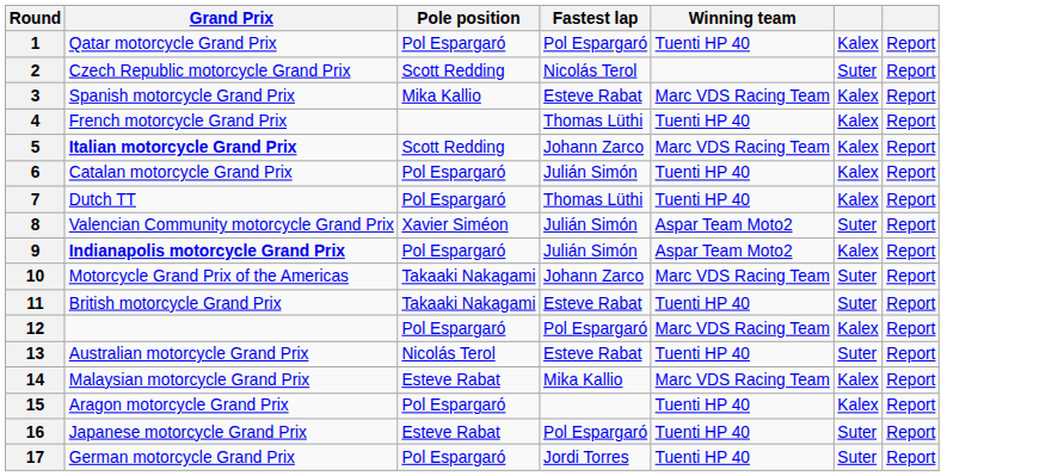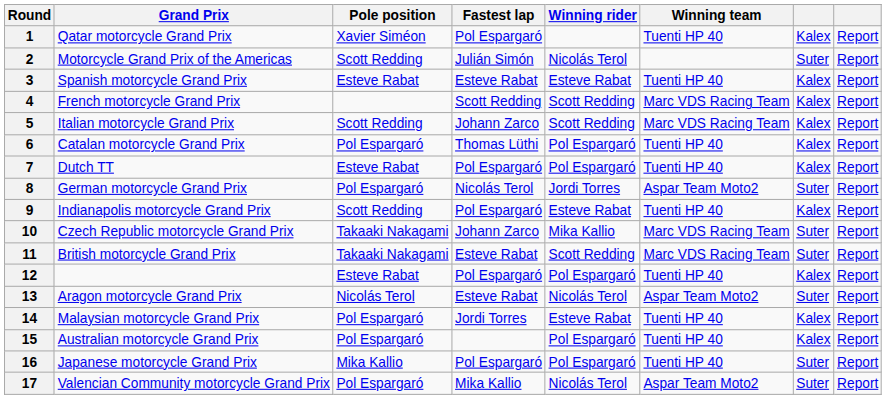 <table class="wikitable sortable" style="font-size: 85%">
 <tr>
 <th>Round</th>
 <th><a href='#'>Grand Prix</a></th>
 <th>Pole position</th>
 <th>Fastest lap</th>
+<th><a href='#'>Winning rider</a></th>
 <th>Winning team</th>
 <th></th>
 <th class="unsortable"></th>
 </tr>
 <tr>
 <th>1</th>
 <td> <a href='#'>Qatar motorcycle Grand Prix</a></td>
+<td> <a href='#'>Xavier Siméon</a></td>
 <td> <a href='#'>Pol Espargaró</a></td>
-<td> <a href='#'>Pol Espargaró</a></td>
+<td></td>
 <td> <a href='#'>Tuenti HP 40</a></td>
 <td> <a href='#'>Kalex</a></td>
 <td><a href='#'>Report</a></td>
 </tr>
 <tr>
 <th>2</th>
-<td> <a href='#'>Czech Republic motorcycle Grand Prix</a></td>
+<td> <a href='#'>Motorcycle Grand Prix of the Americas</a></td>
 <td> <a href='#'>Scott Redding</a></td>
+<td> <a href='#'>Julián Simón</a></td>
 <td> <a href='#'>Nicolás Terol</a></td>
 <td></td>
 <td> <a href='#'>Suter</a></td>
 <td><a href='#'>Report</a></td>
 </tr>
 <tr>
 <th>3</th>
 <td> <a href='#'>Spanish motorcycle Grand Prix</a></td>
-<td> <a href='#'>Mika Kallio</a></td>
 <td> <a href='#'>Esteve Rabat</a></td>
-<td> <a href='#'>Marc VDS Racing Team</a></td>
+<td> <a href='#'>Esteve Rabat</a></td>
+<td> <a href='#'>Esteve Rabat</a></td>
+<td> <a href='#'>Tuenti HP 40</a></td>
 <td> <a href='#'>Kalex</a></td>
 <td><a href='#'>Report</a></td>
 </tr>
 <tr>
 <th>4</th>
 <td> <a href='#'>French motorcycle Grand Prix</a></td>
 <td></td>
-<td> <a href='#'>Thomas Lüthi</a></td>
-<td> <a href='#'>Tuenti HP 40</a></td>
+<td> <a href='#'>Scott Redding</a></td>
+<td> <a href='#'>Scott Redding</a></td>
+<td> <a href='#'>Marc VDS Racing Team</a></td>
 <td> <a href='#'>Kalex</a></td>
 <td><a href='#'>Report</a></td>
 </tr>
 <tr>
 <th>5</th>
-<td><strong> <a href='#'>Italian motorcycle Grand Prix</a></strong></td>
+<td> <a href='#'>Italian motorcycle Grand Prix</a></td>
 <td> <a href='#'>Scott Redding</a></td>
 <td> <a href='#'>Johann Zarco</a></td>
+<td> <a href='#'>Scott Redding</a></td>
 <td> <a href='#'>Marc VDS Racing Team</a></td>
 <td> <a href='#'>Kalex</a></td>
 <td><a href='#'>Report</a></td>
 </tr>
 <tr>
 <th>6</th>
 <td> <a href='#'>Catalan motorcycle Grand Prix</a></td>
 <td> <a href='#'>Pol Espargaró</a></td>
-<td> <a href='#'>Julián Simón</a></td>
+<td> <a href='#'>Thomas Lüthi</a></td>
+<td> <a href='#'>Pol Espargaró</a></td>
 <td> <a href='#'>Tuenti HP 40</a></td>
 <td> <a href='#'>Kalex</a></td>
 <td><a href='#'>Report</a></td>
 </tr>
 <tr>
 <th>7</th>
 <td> <a href='#'>Dutch TT</a></td>
+<td> <a href='#'>Esteve Rabat</a></td>
 <td> <a href='#'>Pol Espargaró</a></td>
-<td> <a href='#'>Thomas Lüthi</a></td>
+<td> <a href='#'>Pol Espargaró</a></td>
 <td> <a href='#'>Tuenti HP 40</a></td>
 <td> <a href='#'>Kalex</a></td>
 <td><a href='#'>Report</a></td>
 </tr>
 <tr>
 <th>8</th>
-<td> <a href='#'>Valencian Community motorcycle Grand Prix</a></td>
-<td> <a href='#'>Xavier Siméon</a></td>
-<td> <a href='#'>Julián Simón</a></td>
+<td> <a href='#'>German motorcycle Grand Prix</a></td>
+<td> <a href='#'>Pol Espargaró</a></td>
+<td> <a href='#'>Nicolás Terol</a></td>
+<td> <a href='#'>Jordi Torres</a></td>
 <td> <a href='#'>Aspar Team Moto2</a></td>
 <td> <a href='#'>Suter</a></td>
 <td><a href='#'>Report</a></td>
 </tr>
 <tr>
 <th>9</th>
-<td><strong> <a href='#'>Indianapolis motorcycle Grand Prix</a></strong></td>
+<td> <a href='#'>Indianapolis motorcycle Grand Prix</a></td>
+<td> <a href='#'>Scott Redding</a></td>
 <td> <a href='#'>Pol Espargaró</a></td>
-<td> <a href='#'>Julián Simón</a></td>
-<td> <a href='#'>Aspar Team Moto2</a></td>
+<td> <a href='#'>Esteve Rabat</a></td>
+<td> <a href='#'>Tuenti HP 40</a></td>
 <td> <a href='#'>Kalex</a></td>
 <td><a href='#'>Report</a></td>
 </tr>
 <tr>
 <th>10</th>
-<td> <a href='#'>Motorcycle Grand Prix of the Americas</a></td>
+<td> <a href='#'>Czech Republic motorcycle Grand Prix</a></td>
 <td> <a href='#'>Takaaki Nakagami</a></td>
 <td> <a href='#'>Johann Zarco</a></td>
+<td> <a href='#'>Mika Kallio</a></td>
 <td> <a href='#'>Marc VDS Racing Team</a></td>
 <td> <a href='#'>Suter</a></td>
 <td><a href='#'>Report</a></td>
 </tr>
 <tr>
 <th>11</th>
 <td> <a href='#'>British motorcycle Grand Prix</a></td>
 <td> <a href='#'>Takaaki Nakagami</a></td>
 <td> <a href='#'>Esteve Rabat</a></td>
-<td> <a href='#'>Tuenti HP 40</a></td>
+<td> <a href='#'>Scott Redding</a></td>
+<td> <a href='#'>Marc VDS Racing Team</a></td>
 <td> <a href='#'>Suter</a></td>
 <td><a href='#'>Report</a></td>
 </tr>
 <tr>
 <th>12</th>
 <td></td>
+<td> <a href='#'>Esteve Rabat</a></td>
 <td> <a href='#'>Pol Espargaró</a></td>
 <td> <a href='#'>Pol Espargaró</a></td>
-<td> <a href='#'>Marc VDS Racing Team</a></td>
+<td> <a href='#'>Tuenti HP 40</a></td>
 <td> <a href='#'>Kalex</a></td>
 <td><a href='#'>Report</a></td>
 </tr>
 <tr>
 <th>13</th>
-<td> <a href='#'>Australian motorcycle Grand Prix</a></td>
+<td> <a href='#'>Aragon motorcycle Grand Prix</a></td>
 <td> <a href='#'>Nicolás Terol</a></td>
 <td> <a href='#'>Esteve Rabat</a></td>
-<td> <a href='#'>Tuenti HP 40</a></td>
+<td> <a href='#'>Nicolás Terol</a></td>
+<td> <a href='#'>Aspar Team Moto2</a></td>
 <td> <a href='#'>Suter</a></td>
 <td><a href='#'>Report</a></td>
 </tr>
 <tr>
 <th>14</th>
 <td> <a href='#'>Malaysian motorcycle Grand Prix</a></td>
+<td> <a href='#'>Pol Espargaró</a></td>
+<td> <a href='#'>Jordi Torres</a></td>
 <td> <a href='#'>Esteve Rabat</a></td>
-<td> <a href='#'>Mika Kallio</a></td>
-<td> <a href='#'>Marc VDS Racing Team</a></td>
+<td> <a href='#'>Tuenti HP 40</a></td>
 <td> <a href='#'>Kalex</a></td>
 <td><a href='#'>Report</a></td>
 </tr>
 <tr>
 <th>15</th>
-<td> <a href='#'>Aragon motorcycle Grand Prix</a></td>
+<td> <a href='#'>Australian motorcycle Grand Prix</a></td>
 <td> <a href='#'>Pol Espargaró</a></td>
 <td></td>
+<td> <a href='#'>Pol Espargaró</a></td>
 <td> <a href='#'>Tuenti HP 40</a></td>
 <td> <a href='#'>Kalex</a></td>
 <td><a href='#'>Report</a></td>
 </tr>
 <tr>
 <th>16</th>
 <td> <a href='#'>Japanese motorcycle Grand Prix</a></td>
-<td> <a href='#'>Esteve Rabat</a></td>
+<td> <a href='#'>Mika Kallio</a></td>
+<td> <a href='#'>Pol Espargaró</a></td>
 <td> <a href='#'>Pol Espargaró</a></td>
 <td> <a href='#'>Tuenti HP 40</a></td>
 <td> <a href='#'>Suter</a></td>
 <td><a href='#'>Report</a></td>
 </tr>
 <tr>
 <th>17</th>
-<td> <a href='#'>German motorcycle Grand Prix</a></td>
+<td> <a href='#'>Valencian Community motorcycle Grand Prix</a></td>
 <td> <a href='#'>Pol Espargaró</a></td>
-<td> <a href='#'>Jordi Torres</a></td>
-<td> <a href='#'>Tuenti HP 40</a></td>
+<td> <a href='#'>Mika Kallio</a></td>
+<td> <a href='#'>Nicolás Terol</a></td>
+<td> <a href='#'>Aspar Team Moto2</a></td>
 <td> <a href='#'>Suter</a></td>
 <td><a href='#'>Report</a></td>
 </tr>
 </table>
